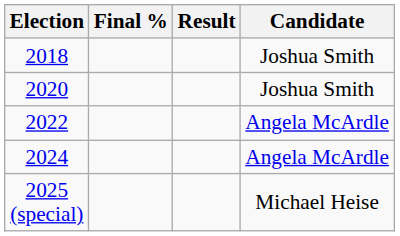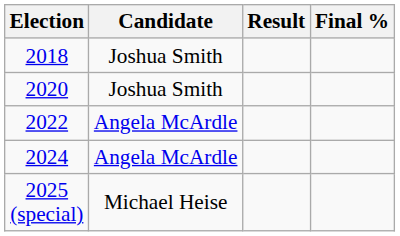 <table class="wikitable sortable">
 <tr>
 <th>Election</th>
+<th>Candidate</th>
+<th>Result</th>
 <th>Final %</th>
-<th>Result</th>
-<th>Candidate</th>
 </tr>
 <tr style="text-align:center;">
 <td><a href='#'>2018</a></td>
+<td>Joshua Smith</td>
 <td></td>
 <td></td>
-<td>Joshua Smith</td>
 </tr>
 <tr style="text-align:center;">
 <td><a href='#'>2020</a></td>
+<td>Joshua Smith</td>
 <td></td>
 <td></td>
-<td>Joshua Smith</td>
 </tr>
 <tr style="text-align:center;">
 <td><a href='#'>2022</a></td>
+<td><a href='#'>Angela McArdle</a></td>
 <td></td>
 <td></td>
-<td><a href='#'>Angela McArdle</a></td>
 </tr>
 <tr style="text-align:center;">
 <td><a href='#'>2024</a></td>
+<td><a href='#'>Angela McArdle</a></td>
 <td></td>
 <td></td>
-<td><a href='#'>Angela McArdle</a></td>
 </tr>
 <tr style="text-align:center;">
 <td><a href='#'>2025<br>(special)</a></td>
+<td>Michael Heise</td>
 <td></td>
 <td></td>
-<td>Michael Heise</td>
 </tr>
 </table>
